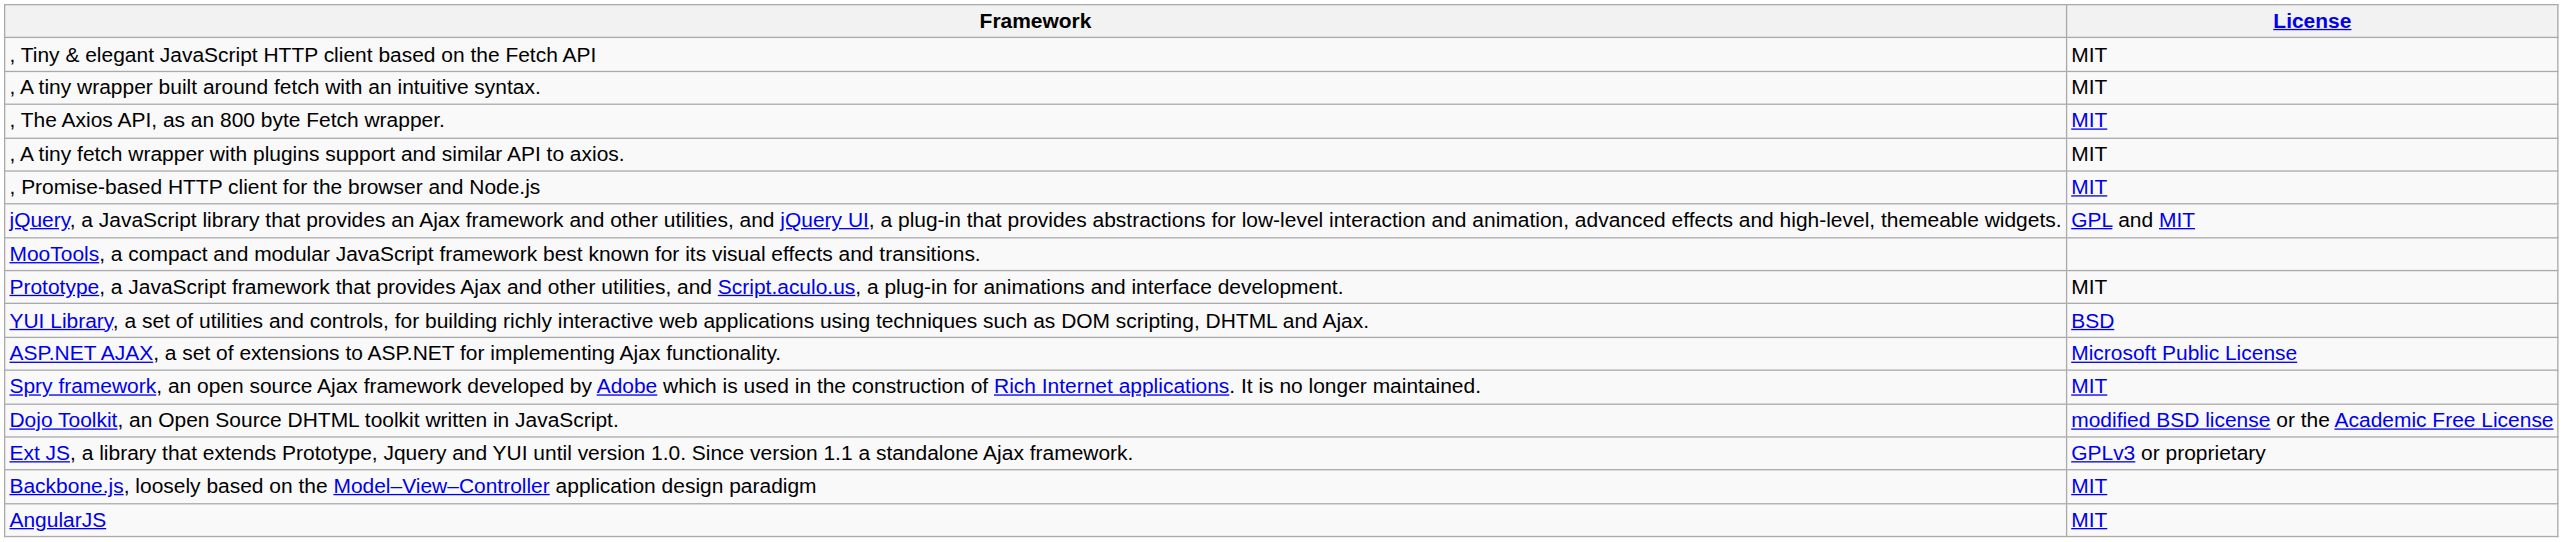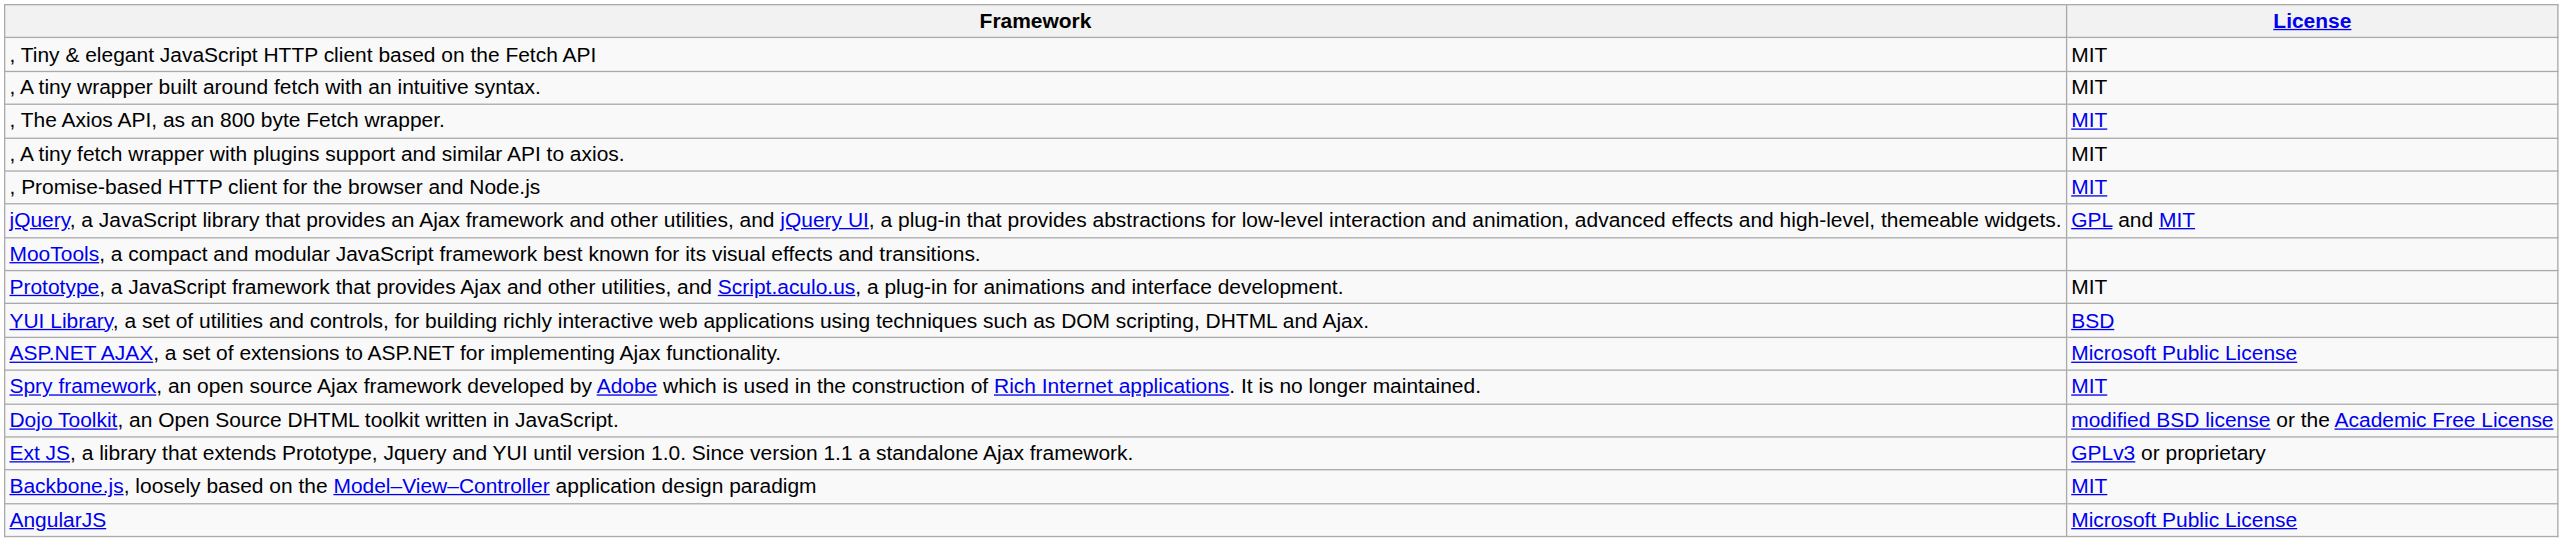 <table class="wikitable sortable">
 <tr>
 <th>Framework</th>
 <th><a href='#'>License</a></th>
 </tr>
 <tr>
 <td>,  Tiny & elegant JavaScript HTTP client based on the Fetch API</td>
 <td>MIT</td>
 </tr>
 <tr>
 <td>, A tiny wrapper built around fetch with an intuitive syntax.</td>
 <td>MIT</td>
 </tr>
 <tr>
 <td>, The Axios API, as an 800 byte Fetch wrapper.</td>
 <td><a href='#'>MIT</a></td>
 </tr>
 <tr>
 <td>, A tiny fetch wrapper with plugins support and similar API to axios.</td>
 <td>MIT</td>
 </tr>
 <tr>
 <td>, Promise-based HTTP client for the browser and Node.js</td>
 <td><a href='#'>MIT</a></td>
 </tr>
 <tr>
 <td><a href='#'>jQuery</a>, a JavaScript library that provides an Ajax framework and other utilities, and <a href='#'>jQuery UI</a>, a plug-in that provides abstractions for low-level interaction and animation, advanced effects and high-level, themeable widgets.</td>
 <td><a href='#'>GPL</a> and <a href='#'>MIT</a></td>
 </tr>
 <tr>
 <td><a href='#'>MooTools</a>, a compact and modular JavaScript framework best known for its visual effects and transitions.</td>
 <td></td>
 </tr>
 <tr>
 <td><a href='#'>Prototype</a>, a JavaScript framework that provides Ajax and other utilities, and <a href='#'>Script.aculo.us</a>, a plug-in for animations and interface development.</td>
 <td>MIT</td>
 </tr>
 <tr>
 <td><a href='#'>YUI Library</a>, a set of utilities and controls, for building richly interactive web applications using techniques such as DOM scripting, DHTML and Ajax.</td>
 <td><a href='#'>BSD</a></td>
 </tr>
 <tr>
 <td><a href='#'>ASP.NET AJAX</a>, a set of extensions to ASP.NET for implementing Ajax functionality.</td>
 <td><a href='#'>Microsoft Public License</a></td>
 </tr>
 <tr>
 <td><a href='#'>Spry framework</a>, an open source Ajax framework developed by <a href='#'>Adobe</a> which is used in the construction of <a href='#'>Rich Internet applications</a>. It is no longer maintained.</td>
 <td><a href='#'>MIT</a></td>
 </tr>
 <tr>
 <td><a href='#'>Dojo Toolkit</a>, an Open Source DHTML toolkit written in JavaScript.</td>
 <td><a href='#'>modified BSD license</a> or the <a href='#'>Academic Free License</a></td>
 </tr>
 <tr>
 <td><a href='#'>Ext JS</a>, a library that extends Prototype, Jquery and YUI until version 1.0. Since version 1.1 a standalone Ajax framework.</td>
 <td><a href='#'>GPLv3</a> or proprietary</td>
 </tr>
 <tr>
 <td><a href='#'>Backbone.js</a>, loosely based on the <a href='#'>Model–View–Controller</a> application design paradigm</td>
 <td><a href='#'>MIT</a></td>
 </tr>
 <tr>
 <td><a href='#'>AngularJS</a></td>
-<td><a href='#'>MIT</a></td>
+<td><a href='#'>Microsoft Public License</a></td>
 </tr>
 </table>
